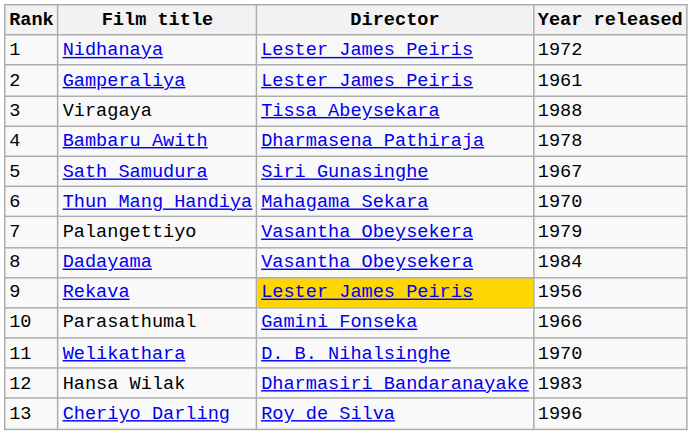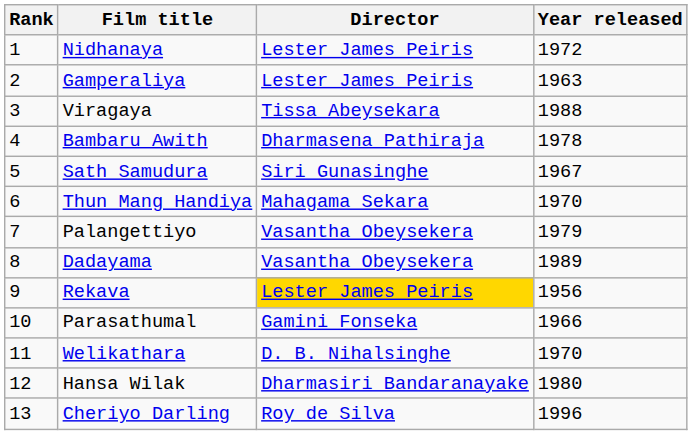 <table class="wikitable">
 <tr>
 <th>Rank</th>
 <th>Film title</th>
 <th>Director</th>
 <th>Year released</th>
 </tr>
 <tr>
 <td>1</td>
 <td><a href='#'>Nidhanaya</a></td>
 <td><a href='#'>Lester James Peiris</a></td>
 <td>1972</td>
 </tr>
 <tr>
 <td>2</td>
 <td><a href='#'>Gamperaliya</a></td>
 <td><a href='#'>Lester James Peiris</a></td>
-<td>1961</td>
+<td>1963</td>
 </tr>
 <tr>
 <td>3</td>
 <td>Viragaya</td>
 <td><a href='#'>Tissa Abeysekara</a></td>
 <td>1988</td>
 </tr>
 <tr>
 <td>4</td>
 <td><a href='#'>Bambaru Awith</a></td>
 <td><a href='#'>Dharmasena Pathiraja</a></td>
 <td>1978</td>
 </tr>
 <tr>
 <td>5</td>
 <td><a href='#'>Sath Samudura</a></td>
 <td><a href='#'>Siri Gunasinghe</a></td>
 <td>1967</td>
 </tr>
 <tr>
 <td>6</td>
 <td><a href='#'>Thun Mang Handiya</a></td>
 <td><a href='#'>Mahagama Sekara</a></td>
 <td>1970</td>
 </tr>
 <tr>
 <td>7</td>
 <td>Palangettiyo</td>
 <td><a href='#'>Vasantha Obeysekera</a></td>
 <td>1979</td>
 </tr>
 <tr>
 <td>8</td>
 <td><a href='#'>Dadayama</a></td>
 <td><a href='#'>Vasantha Obeysekera</a></td>
-<td>1984</td>
+<td>1989</td>
 </tr>
 <tr>
 <td>9</td>
 <td><a href='#'>Rekava</a></td>
 <td style="background: gold;"><a href='#'>Lester James Peiris</a></td>
 <td>1956</td>
 </tr>
 <tr>
 <td>10</td>
 <td>Parasathumal</td>
 <td><a href='#'>Gamini Fonseka</a></td>
 <td>1966</td>
 </tr>
 <tr>
 <td>11</td>
 <td><a href='#'>Welikathara</a></td>
 <td><a href='#'>D. B. Nihalsinghe</a></td>
 <td>1970</td>
 </tr>
 <tr>
 <td>12</td>
 <td>Hansa Wilak</td>
 <td><a href='#'>Dharmasiri Bandaranayake</a></td>
-<td>1983</td>
+<td>1980</td>
 </tr>
 <tr>
 <td>13</td>
 <td><a href='#'>Cheriyo Darling</a></td>
 <td><a href='#'>Roy de Silva</a></td>
 <td>1996</td>
 </tr>
 </table>
